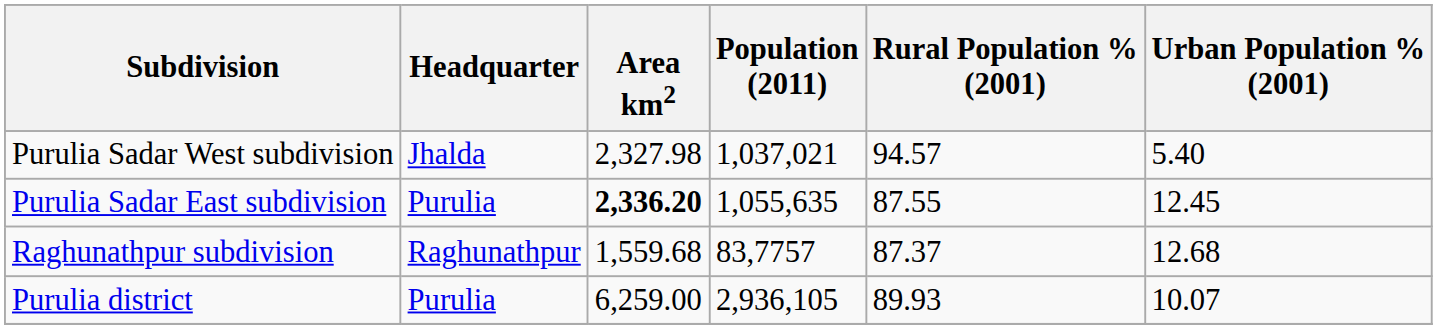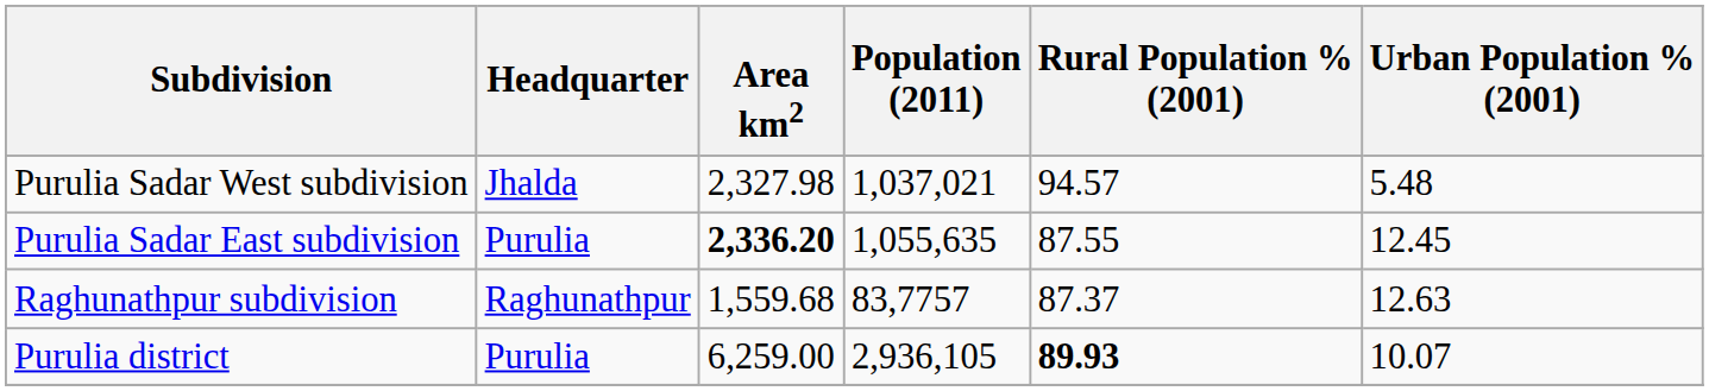 <table class="wikitable sortable">
 <tr>
 <th>Subdivision</th>
 <th>Headquarter</th>
 <th><br>Area<br>km<sup>2</sup></th>
 <th>Population<br>(2011)</th>
 <th>Rural Population %<br>(2001)</th>
 <th>Urban Population % <br>(2001)</th>
 </tr>
 <tr>
 <td>Purulia Sadar West subdivision</td>
 <td><a href='#'>Jhalda</a></td>
 <td>2,327.98</td>
 <td>1,037,021</td>
 <td>94.57</td>
-<td>5.40</td>
+<td>5.48</td>
 </tr>
 <tr>
 <td><a href='#'>Purulia Sadar East subdivision</a></td>
 <td><a href='#'>Purulia</a></td>
 <td><strong>2,336.20</strong></td>
 <td>1,055,635</td>
 <td>87.55</td>
 <td>12.45</td>
 </tr>
 <tr>
 <td><a href='#'>Raghunathpur subdivision</a></td>
 <td><a href='#'>Raghunathpur</a></td>
 <td>1,559.68</td>
 <td>83,7757</td>
 <td>87.37</td>
-<td>12.68</td>
+<td>12.63</td>
 </tr>
 <tr>
 <td><a href='#'>Purulia district</a></td>
 <td><a href='#'>Purulia</a></td>
 <td>6,259.00</td>
 <td>2,936,105</td>
-<td>89.93</td>
+<td><strong>89.93</strong></td>
 <td>10.07</td>
 </tr>
 <tr>
 </tr>
 </table>
